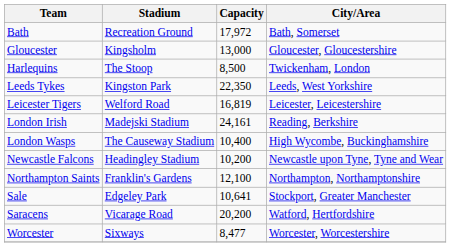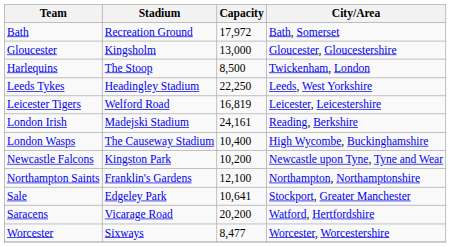 <table class="wikitable sortable">
 <tr>
 <th>Team</th>
 <th>Stadium</th>
 <th>Capacity</th>
 <th>City/Area</th>
 </tr>
 <tr>
 <td><a href='#'>Bath</a></td>
 <td><a href='#'>Recreation Ground</a></td>
 <td>17,972</td>
 <td><a href='#'>Bath</a>, <a href='#'>Somerset</a></td>
 </tr>
 <tr>
 <td><a href='#'>Gloucester</a></td>
 <td><a href='#'>Kingsholm</a></td>
 <td>13,000</td>
 <td><a href='#'>Gloucester</a>, <a href='#'>Gloucestershire</a></td>
 </tr>
 <tr>
 <td><a href='#'>Harlequins</a></td>
 <td><a href='#'>The Stoop</a></td>
 <td>8,500</td>
 <td><a href='#'>Twickenham</a>, <a href='#'>London</a></td>
 </tr>
 <tr>
 <td><a href='#'>Leeds Tykes</a></td>
-<td><a href='#'>Kingston Park</a></td>
-<td>22,350</td>
+<td><a href='#'>Headingley Stadium</a></td>
+<td>22,250</td>
 <td><a href='#'>Leeds</a>, <a href='#'>West Yorkshire</a></td>
 </tr>
 <tr>
 <td><a href='#'>Leicester Tigers</a></td>
 <td><a href='#'>Welford Road</a></td>
 <td>16,819</td>
 <td><a href='#'>Leicester</a>, <a href='#'>Leicestershire</a></td>
 </tr>
 <tr>
 <td><a href='#'>London Irish</a></td>
 <td><a href='#'>Madejski Stadium</a></td>
 <td>24,161</td>
 <td><a href='#'>Reading</a>, <a href='#'>Berkshire</a></td>
 </tr>
 <tr>
 <td><a href='#'>London Wasps</a></td>
 <td><a href='#'>The Causeway Stadium</a></td>
 <td>10,400</td>
 <td><a href='#'>High Wycombe</a>, <a href='#'>Buckinghamshire</a></td>
 </tr>
 <tr>
 <td><a href='#'>Newcastle Falcons</a></td>
-<td><a href='#'>Headingley Stadium</a></td>
+<td><a href='#'>Kingston Park</a></td>
 <td>10,200</td>
 <td><a href='#'>Newcastle upon Tyne</a>, <a href='#'>Tyne and Wear</a></td>
 </tr>
 <tr>
 <td><a href='#'>Northampton Saints</a></td>
 <td><a href='#'>Franklin's Gardens</a></td>
 <td>12,100</td>
 <td><a href='#'>Northampton</a>, <a href='#'>Northamptonshire</a></td>
 </tr>
 <tr>
 <td><a href='#'>Sale</a></td>
 <td><a href='#'>Edgeley Park</a></td>
 <td>10,641</td>
 <td><a href='#'>Stockport</a>, <a href='#'>Greater Manchester</a></td>
 </tr>
 <tr>
 <td><a href='#'>Saracens</a></td>
 <td><a href='#'>Vicarage Road</a></td>
 <td>20,200</td>
 <td><a href='#'>Watford</a>, <a href='#'>Hertfordshire</a></td>
 </tr>
 <tr>
 <td><a href='#'>Worcester</a></td>
 <td><a href='#'>Sixways</a></td>
 <td>8,477</td>
 <td><a href='#'>Worcester</a>, <a href='#'>Worcestershire</a></td>
 </tr>
 <tr>
 </tr>
 </table>
